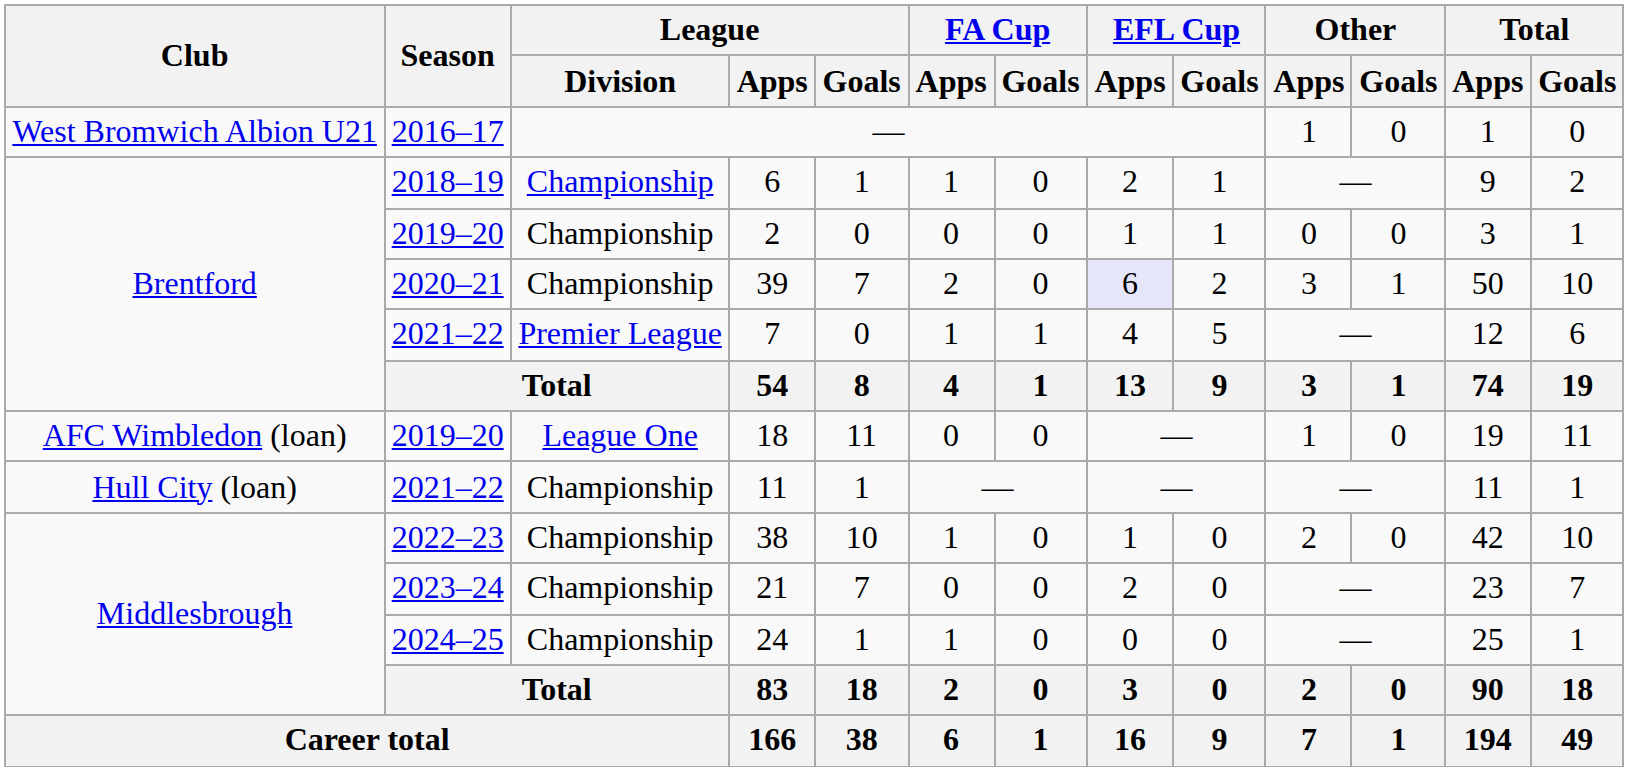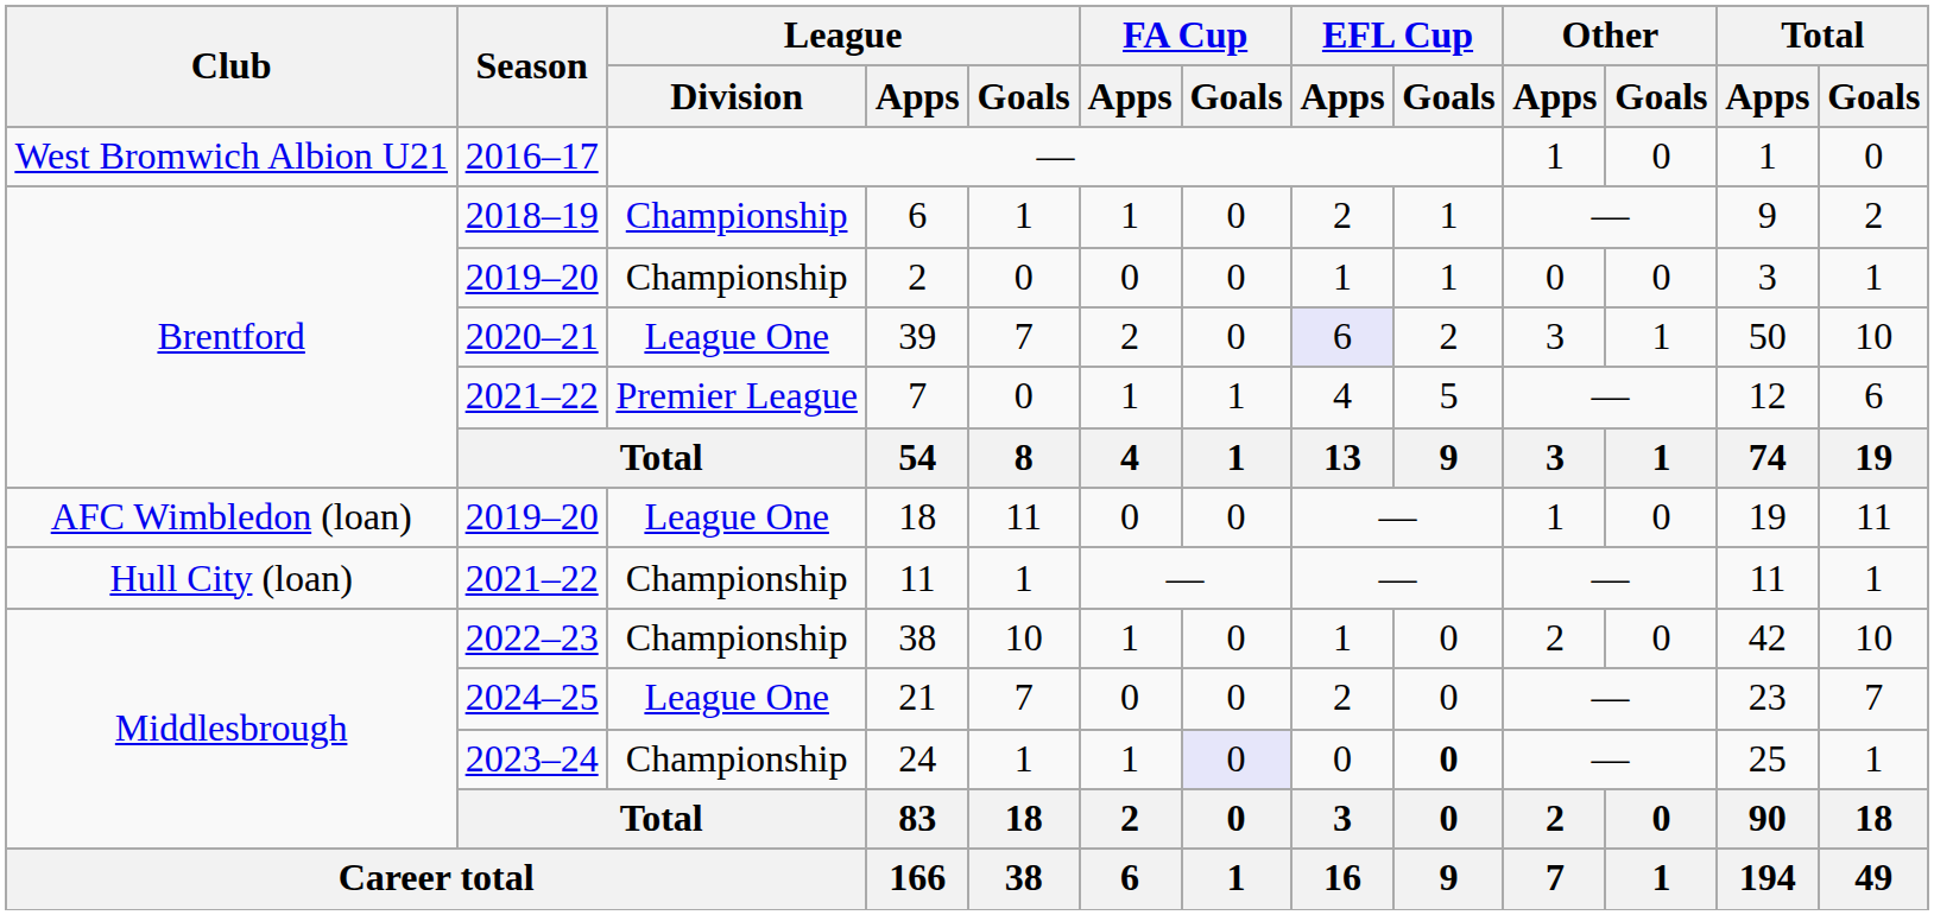 <table class="wikitable" style="text-align:center">
 <tr>
 <th rowspan="2">Club</th>
 <th rowspan="2">Season</th>
 <th colspan="3">League</th>
 <th colspan="2"><a href='#'>FA Cup</a></th>
 <th colspan="2"><a href='#'>EFL Cup</a></th>
 <th colspan="2">Other</th>
 <th colspan="2">Total</th>
 </tr>
 <tr>
 <th>Division</th>
 <th>Apps</th>
 <th>Goals</th>
 <th>Apps</th>
 <th>Goals</th>
 <th>Apps</th>
 <th>Goals</th>
 <th>Apps</th>
 <th>Goals</th>
 <th>Apps</th>
 <th>Goals</th>
 </tr>
 <tr>
 <td><a href='#'>West Bromwich Albion U21</a></td>
 <td><a href='#'>2016–17</a></td>
 <td colspan="7">—</td>
 <td>1</td>
 <td>0</td>
 <td>1</td>
 <td>0</td>
 </tr>
 <tr>
 <td rowspan="5"><a href='#'>Brentford</a></td>
 <td><a href='#'>2018–19</a></td>
 <td><a href='#'>Championship</a></td>
 <td>6</td>
 <td>1</td>
 <td>1</td>
 <td>0</td>
 <td>2</td>
 <td>1</td>
 <td colspan="2">—</td>
 <td>9</td>
 <td>2</td>
 </tr>
 <tr>
 <td><a href='#'>2019–20</a></td>
 <td>Championship</td>
 <td>2</td>
 <td>0</td>
 <td>0</td>
 <td>0</td>
 <td>1</td>
 <td>1</td>
 <td>0</td>
 <td>0</td>
 <td>3</td>
 <td>1</td>
 </tr>
 <tr>
 <td><a href='#'>2020–21</a></td>
-<td>Championship</td>
+<td><a href='#'>League One</a></td>
 <td>39</td>
 <td>7</td>
 <td>2</td>
 <td>0</td>
 <td style="background: lavender;">6</td>
 <td>2</td>
 <td>3</td>
 <td>1</td>
 <td>50</td>
 <td>10</td>
 </tr>
 <tr>
 <td><a href='#'>2021–22</a></td>
 <td><a href='#'>Premier League</a></td>
 <td>7</td>
 <td>0</td>
 <td>1</td>
 <td>1</td>
 <td>4</td>
 <td>5</td>
 <td colspan="2">—</td>
 <td>12</td>
 <td>6</td>
 </tr>
 <tr>
 <th colspan="2">Total</th>
 <th>54</th>
 <th>8</th>
 <th>4</th>
 <th>1</th>
 <th>13</th>
 <th>9</th>
 <th>3</th>
 <th>1</th>
 <th>74</th>
 <th>19</th>
 </tr>
 <tr>
 <td><a href='#'>AFC Wimbledon</a> (loan)</td>
 <td><a href='#'>2019–20</a></td>
 <td><a href='#'>League One</a></td>
 <td>18</td>
 <td>11</td>
 <td>0</td>
 <td>0</td>
 <td colspan="2">—</td>
 <td>1</td>
 <td>0</td>
 <td>19</td>
 <td>11</td>
 </tr>
 <tr>
 <td><a href='#'>Hull City</a> (loan)</td>
 <td><a href='#'>2021–22</a></td>
 <td>Championship</td>
 <td>11</td>
 <td>1</td>
 <td colspan="2">—</td>
 <td colspan="2">—</td>
 <td colspan="2">—</td>
 <td>11</td>
 <td>1</td>
 </tr>
 <tr>
 <td rowspan="4"><a href='#'>Middlesbrough</a></td>
 <td><a href='#'>2022–23</a></td>
 <td>Championship</td>
 <td>38</td>
 <td>10</td>
 <td>1</td>
 <td>0</td>
 <td>1</td>
 <td>0</td>
 <td>2</td>
 <td>0</td>
 <td>42</td>
 <td>10</td>
 </tr>
 <tr>
-<td><a href='#'>2023–24</a></td>
-<td>Championship</td>
+<td><a href='#'>2024–25</a></td>
+<td><a href='#'>League One</a></td>
 <td>21</td>
 <td>7</td>
 <td>0</td>
 <td>0</td>
 <td>2</td>
 <td>0</td>
 <td colspan="2">—</td>
 <td>23</td>
 <td>7</td>
 </tr>
 <tr>
-<td><a href='#'>2024–25</a></td>
+<td><a href='#'>2023–24</a></td>
 <td>Championship</td>
 <td>24</td>
 <td>1</td>
 <td>1</td>
+<td style="background: lavender;">0</td>
 <td>0</td>
-<td>0</td>
-<td>0</td>
+<td><strong>0</strong></td>
 <td colspan="2">—</td>
 <td>25</td>
 <td>1</td>
 </tr>
 <tr>
 <th colspan="2">Total</th>
 <th>83</th>
 <th>18</th>
 <th>2</th>
 <th>0</th>
 <th>3</th>
 <th>0</th>
 <th>2</th>
 <th>0</th>
 <th>90</th>
 <th>18</th>
 </tr>
 <tr>
 <th colspan="3">Career total</th>
 <th>166</th>
 <th>38</th>
 <th>6</th>
 <th>1</th>
 <th>16</th>
 <th>9</th>
 <th>7</th>
 <th>1</th>
 <th>194</th>
 <th>49</th>
 </tr>
 </table>
